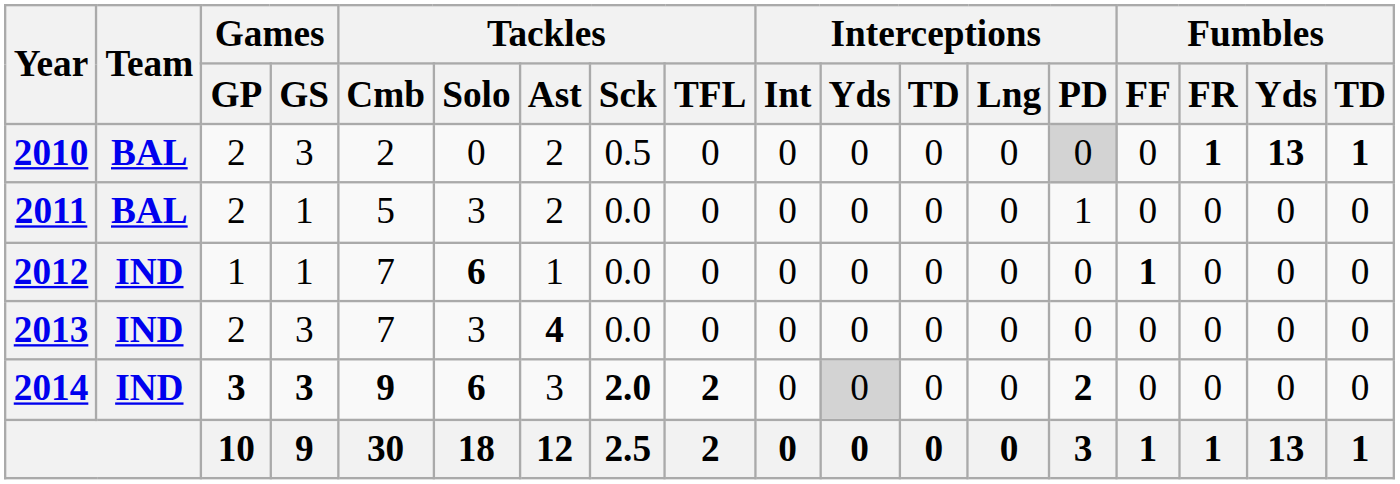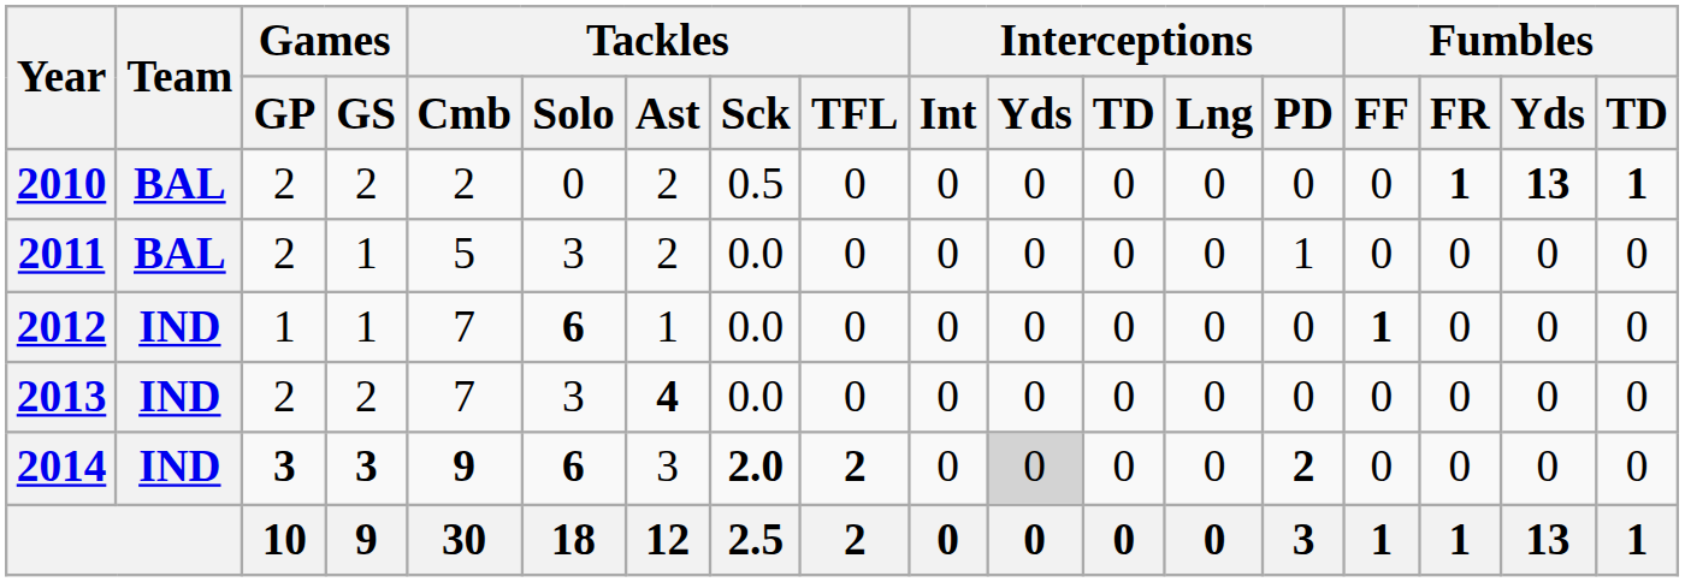 <table class="wikitable" style="text-align:center">
 <tr>
 <th rowspan="2">Year</th>
 <th rowspan="2">Team</th>
 <th colspan="2">Games</th>
 <th colspan="5">Tackles</th>
 <th colspan="5">Interceptions</th>
 <th colspan="4">Fumbles</th>
 </tr>
 <tr>
 <th>GP</th>
 <th>GS</th>
 <th>Cmb</th>
 <th>Solo</th>
 <th>Ast</th>
 <th>Sck</th>
 <th>TFL</th>
 <th>Int</th>
 <th>Yds</th>
 <th>TD</th>
 <th>Lng</th>
 <th>PD</th>
 <th>FF</th>
 <th>FR</th>
 <th>Yds</th>
 <th>TD</th>
 </tr>
 <tr>
 <th><a href='#'>2010</a></th>
 <th><a href='#'>BAL</a></th>
 <td>2</td>
-<td>3</td>
+<td>2</td>
 <td>2</td>
 <td>0</td>
 <td>2</td>
 <td>0.5</td>
 <td>0</td>
 <td>0</td>
 <td>0</td>
 <td>0</td>
 <td>0</td>
-<td style="background: lightgrey;">0</td>
+<td>0</td>
 <td>0</td>
 <td><strong>1</strong></td>
 <td><strong>13</strong></td>
 <td><strong>1</strong></td>
 </tr>
 <tr>
 <th><a href='#'>2011</a></th>
 <th><a href='#'>BAL</a></th>
 <td>2</td>
 <td>1</td>
 <td>5</td>
 <td>3</td>
 <td>2</td>
 <td>0.0</td>
 <td>0</td>
 <td>0</td>
 <td>0</td>
 <td>0</td>
 <td>0</td>
 <td>1</td>
 <td>0</td>
 <td>0</td>
 <td>0</td>
 <td>0</td>
 </tr>
 <tr>
 <th><a href='#'>2012</a></th>
 <th><a href='#'>IND</a></th>
 <td>1</td>
 <td>1</td>
 <td>7</td>
 <td><strong>6</strong></td>
 <td>1</td>
 <td>0.0</td>
 <td>0</td>
 <td>0</td>
 <td>0</td>
 <td>0</td>
 <td>0</td>
 <td>0</td>
 <td><strong>1</strong></td>
 <td>0</td>
 <td>0</td>
 <td>0</td>
 </tr>
 <tr>
 <th><a href='#'>2013</a></th>
 <th><a href='#'>IND</a></th>
 <td>2</td>
-<td>3</td>
+<td>2</td>
 <td>7</td>
 <td>3</td>
 <td><strong>4</strong></td>
 <td>0.0</td>
 <td>0</td>
 <td>0</td>
 <td>0</td>
 <td>0</td>
 <td>0</td>
 <td>0</td>
 <td>0</td>
 <td>0</td>
 <td>0</td>
 <td>0</td>
 </tr>
 <tr>
 <th><a href='#'>2014</a></th>
 <th><a href='#'>IND</a></th>
 <td><strong>3</strong></td>
 <td><strong>3</strong></td>
 <td><strong>9</strong></td>
 <td><strong>6</strong></td>
 <td>3</td>
 <td><strong>2.0</strong></td>
 <td><strong>2</strong></td>
 <td>0</td>
 <td style="background: lightgrey;">0</td>
 <td>0</td>
 <td>0</td>
 <td><strong>2</strong></td>
 <td>0</td>
 <td>0</td>
 <td>0</td>
 <td>0</td>
 </tr>
 <tr>
 <th colspan="2"></th>
 <th>10</th>
 <th>9</th>
 <th>30</th>
 <th>18</th>
 <th>12</th>
 <th>2.5</th>
 <th>2</th>
 <th>0</th>
 <th>0</th>
 <th>0</th>
 <th>0</th>
 <th>3</th>
 <th>1</th>
 <th>1</th>
 <th>13</th>
 <th>1</th>
 </tr>
 </table>
